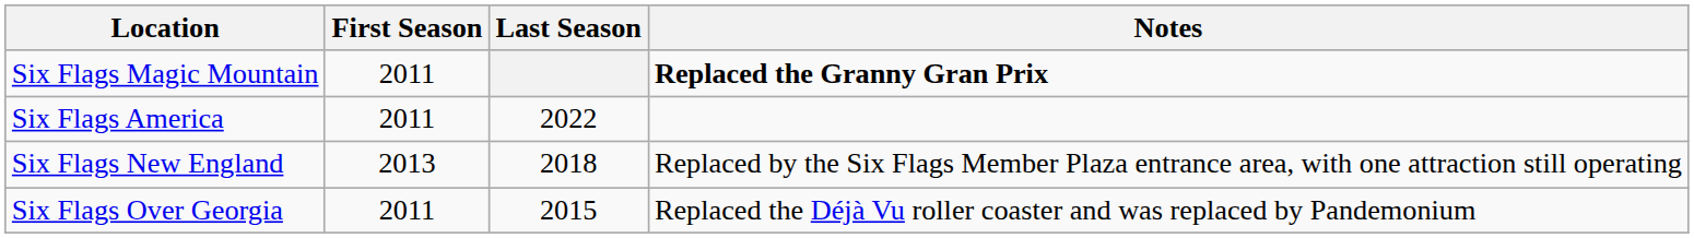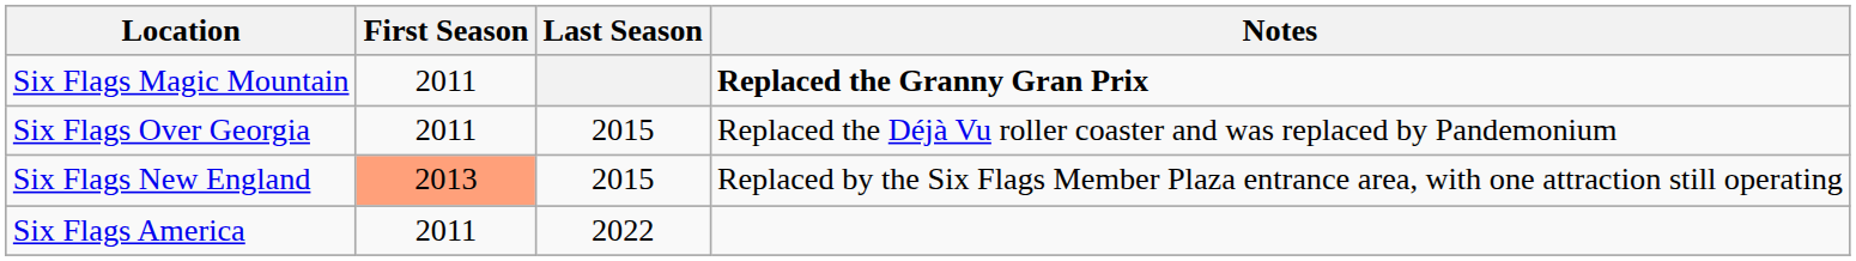 <table class="wikitable sortable">
 <tr>
 <th>Location</th>
 <th>First Season</th>
 <th>Last Season</th>
 <th class="unsortable">Notes</th>
 </tr>
 <tr>
 <td><a href='#'>Six Flags Magic Mountain</a></td>
 <td align=center>2011</td>
 <th></th>
 <td><strong>Replaced the Granny Gran Prix</strong></td>
 </tr>
 <tr>
+<td><a href='#'>Six Flags Over Georgia</a></td>
+<td align=center>2011</td>
+<td align=center>2015</td>
+<td>Replaced the <a href='#'>Déjà Vu</a> roller coaster and was replaced by Pandemonium</td>
+</tr>
+<tr>
+<td><a href='#'>Six Flags New England</a></td>
+<td align=center style="background: lightsalmon;">2013</td>
+<td align=center>2015</td>
+<td>Replaced by the Six Flags Member Plaza entrance area, with one attraction still operating</td>
+</tr>
+<tr>
 <td><a href='#'>Six Flags America</a></td>
 <td align=center>2011</td>
 <td align=center>2022</td>
 <td></td>
 </tr>
-<tr>
-<td><a href='#'>Six Flags New England</a></td>
-<td align=center>2013</td>
-<td align=center>2018</td>
-<td>Replaced by the Six Flags Member Plaza entrance area, with one attraction still operating</td>
-</tr>
-<tr>
-<td><a href='#'>Six Flags Over Georgia</a></td>
-<td align=center>2011</td>
-<td align=center>2015</td>
-<td>Replaced the <a href='#'>Déjà Vu</a> roller coaster and was replaced by Pandemonium</td>
-</tr>
 </table>
